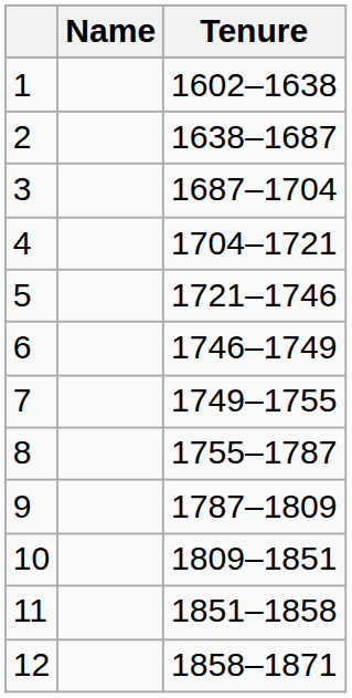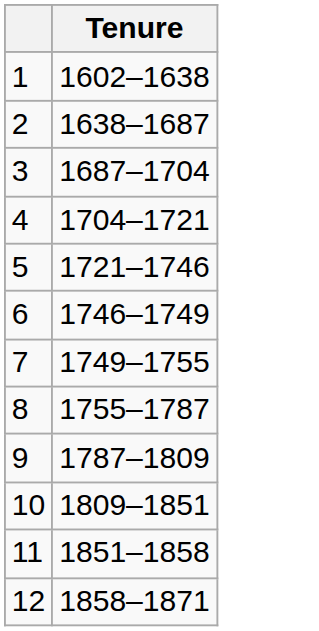 <table class=wikitable>
 <tr>
 <th></th>
-<th>Name</th>
 <th>Tenure</th>
 </tr>
 <tr>
 <td>1</td>
-<td></td>
 <td>1602–1638</td>
 </tr>
 <tr>
 <td>2</td>
-<td></td>
 <td>1638–1687</td>
 </tr>
 <tr>
 <td>3</td>
-<td></td>
 <td>1687–1704</td>
 </tr>
 <tr>
 <td>4</td>
-<td></td>
 <td>1704–1721</td>
 </tr>
 <tr>
 <td>5</td>
-<td></td>
 <td>1721–1746</td>
 </tr>
 <tr>
 <td>6</td>
-<td></td>
 <td>1746–1749</td>
 </tr>
 <tr>
 <td>7</td>
-<td></td>
 <td>1749–1755</td>
 </tr>
 <tr>
 <td>8</td>
-<td></td>
 <td>1755–1787</td>
 </tr>
 <tr>
 <td>9</td>
-<td></td>
 <td>1787–1809</td>
 </tr>
 <tr>
 <td>10</td>
-<td></td>
 <td>1809–1851</td>
 </tr>
 <tr>
 <td>11</td>
-<td></td>
 <td>1851–1858</td>
 </tr>
 <tr>
 <td>12</td>
-<td></td>
 <td>1858–1871</td>
 </tr>
 </table>
